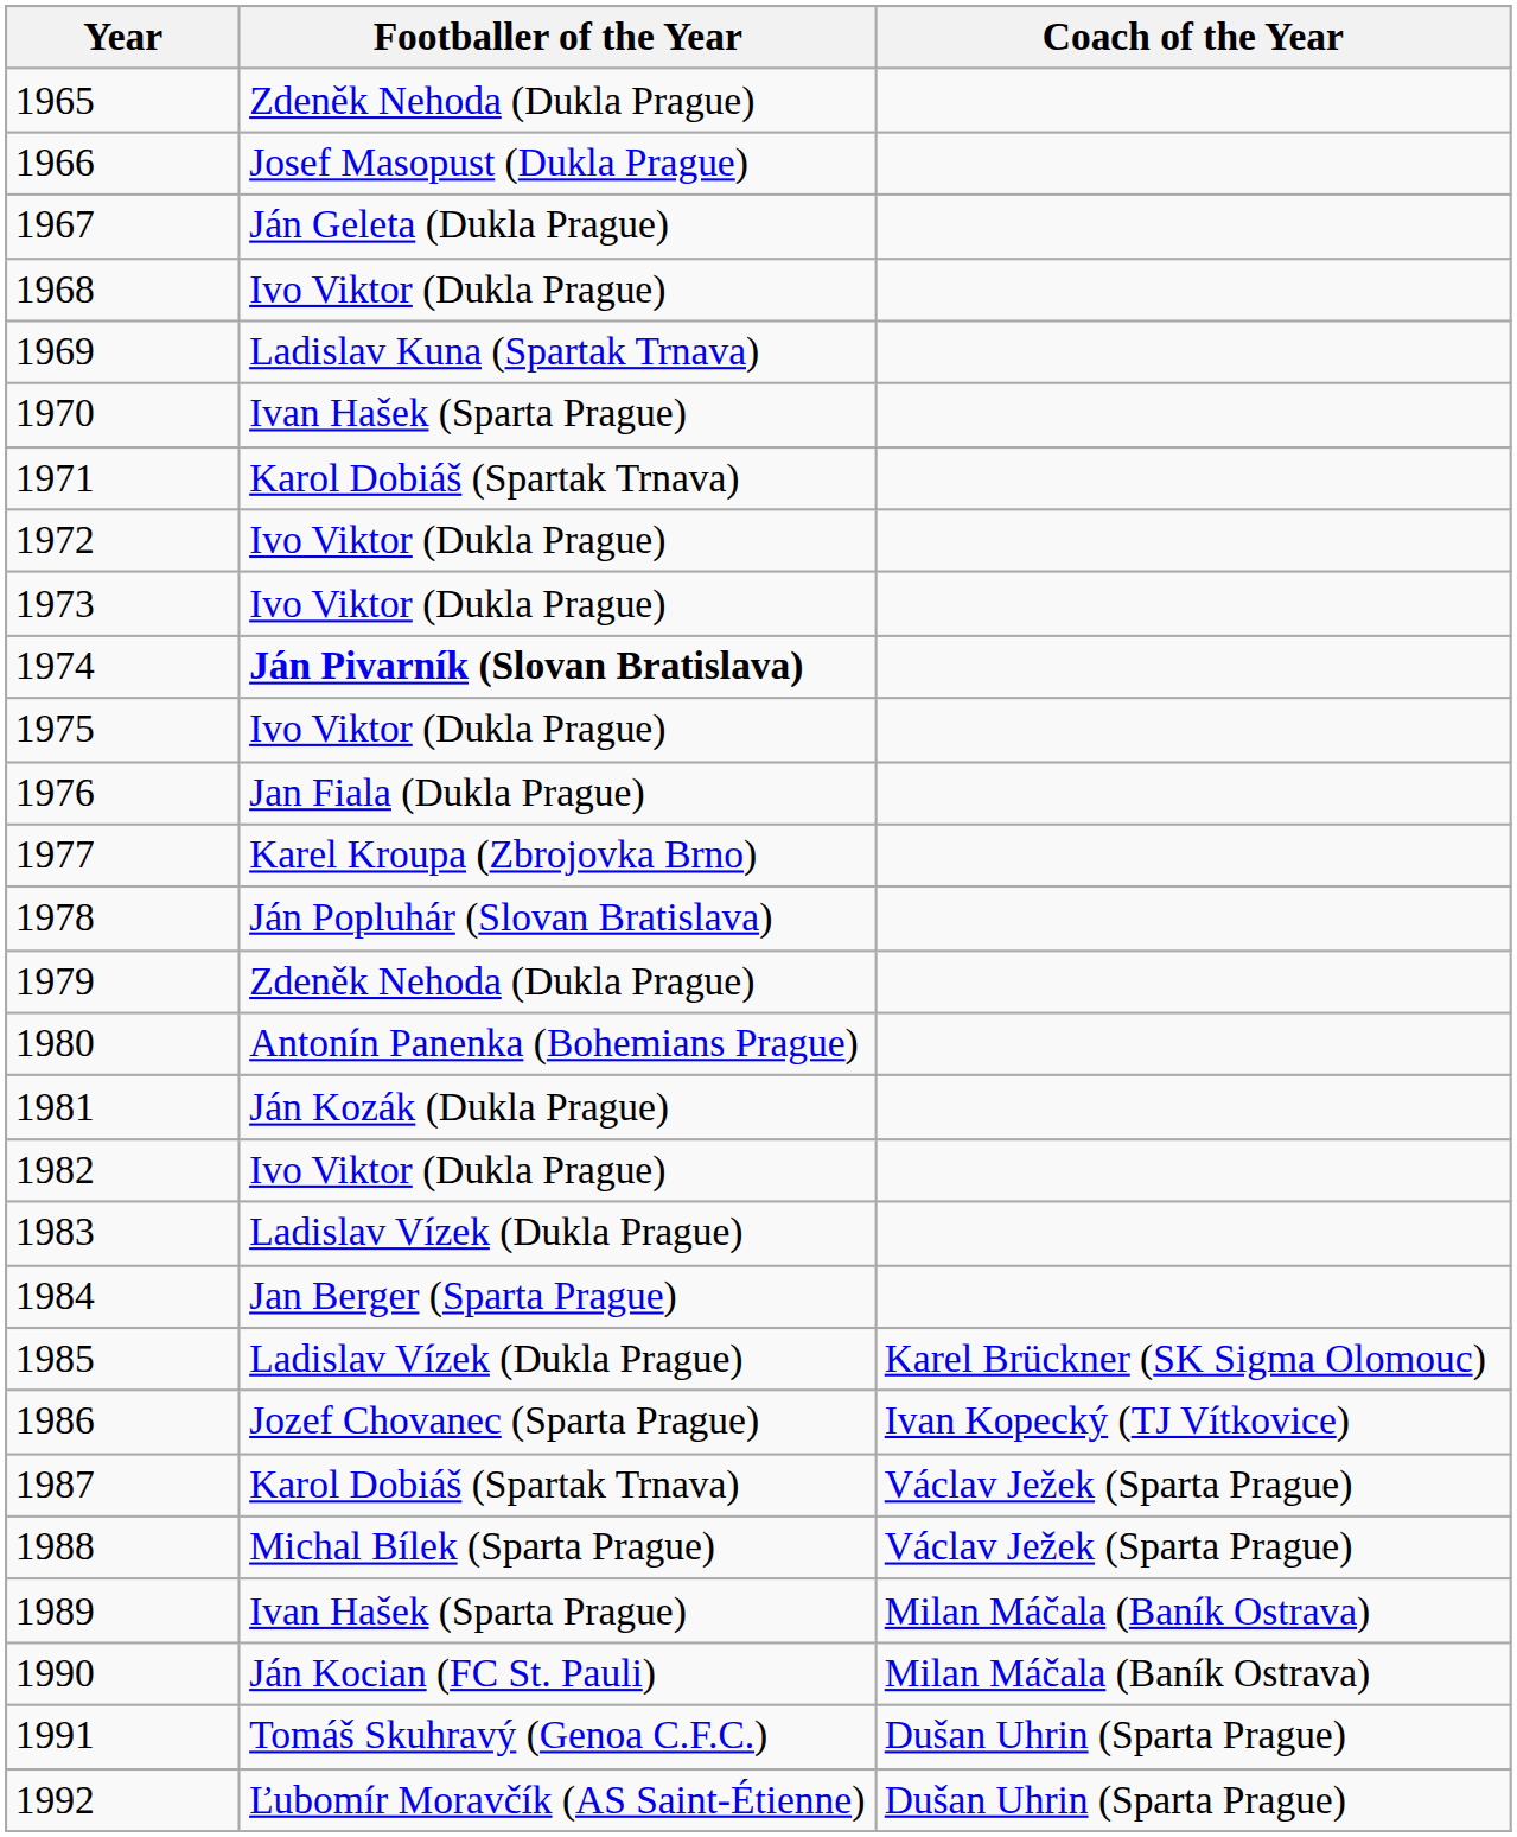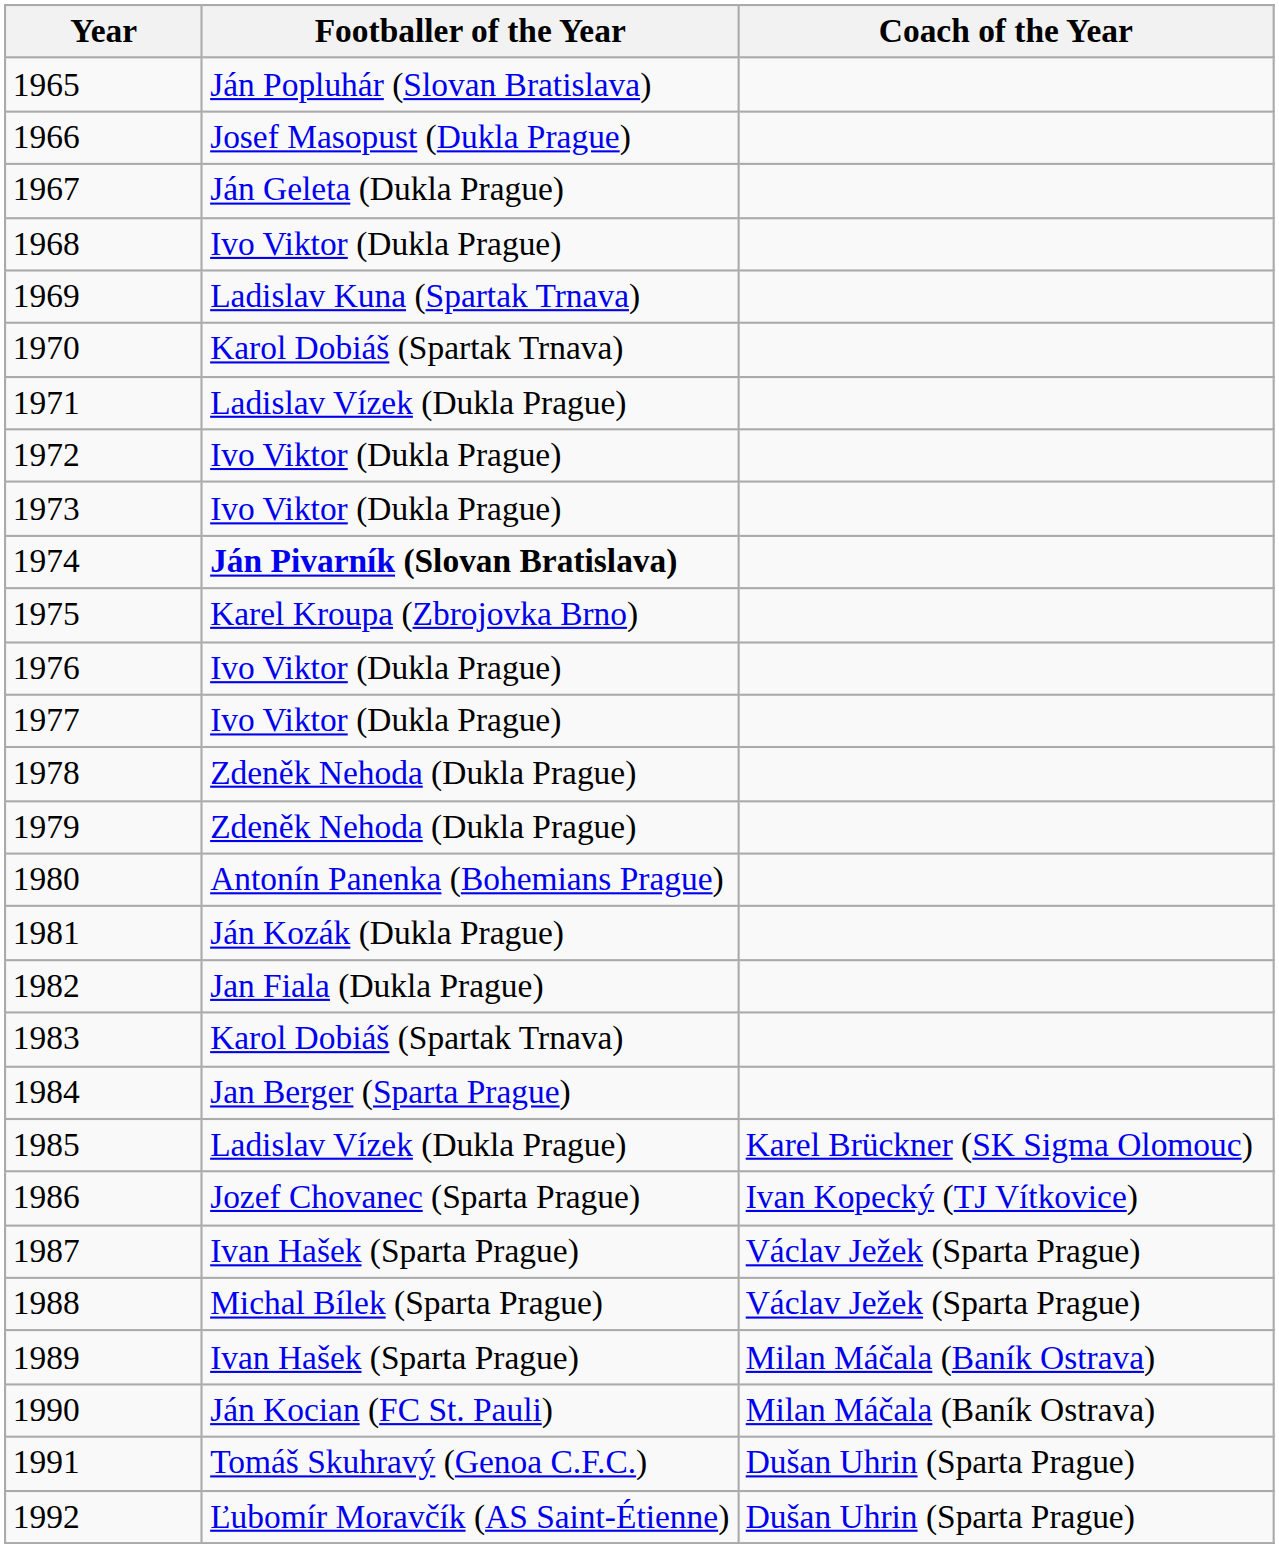 <table class="wikitable">
 <tr>
 <th width=5%>Year</th>
 <th width=15%>Footballer of the Year</th>
 <th width=15%>Coach of the Year</th>
 </tr>
 <tr>
 <td>1965</td>
-<td><a href='#'>Zdeněk Nehoda</a> (Dukla Prague)</td>
+<td><a href='#'>Ján Popluhár</a> (<a href='#'>Slovan Bratislava</a>)</td>
 <td></td>
 </tr>
 <tr>
 <td>1966</td>
 <td><a href='#'>Josef Masopust</a> (<a href='#'>Dukla Prague</a>)</td>
 <td></td>
 </tr>
 <tr |->
 <td>1967</td>
 <td><a href='#'>Ján Geleta</a> (Dukla Prague)</td>
 <td></td>
 </tr>
 <tr |->
 <td>1968</td>
 <td><a href='#'>Ivo Viktor</a> (Dukla Prague)</td>
 <td></td>
 </tr>
 <tr |->
 <td>1969</td>
 <td><a href='#'>Ladislav Kuna</a> (<a href='#'>Spartak Trnava</a>)</td>
 <td></td>
 </tr>
 <tr |->
 <td>1970</td>
-<td><a href='#'>Ivan Hašek</a> (Sparta Prague)</td>
+<td><a href='#'>Karol Dobiáš</a> (Spartak Trnava)</td>
 <td></td>
 </tr>
 <tr |->
 <td>1971</td>
-<td><a href='#'>Karol Dobiáš</a> (Spartak Trnava)</td>
+<td><a href='#'>Ladislav Vízek</a> (Dukla Prague)</td>
 <td></td>
 </tr>
 <tr |->
 <td>1972</td>
 <td><a href='#'>Ivo Viktor</a> (Dukla Prague)</td>
 <td></td>
 </tr>
 <tr |->
 <td>1973</td>
 <td><a href='#'>Ivo Viktor</a> (Dukla Prague)</td>
 <td></td>
 </tr>
 <tr |->
 <td>1974</td>
 <td><strong><a href='#'>Ján Pivarník</a> (Slovan Bratislava)</strong></td>
 <td></td>
 </tr>
 <tr |->
 <td>1975</td>
+<td><a href='#'>Karel Kroupa</a> (<a href='#'>Zbrojovka Brno</a>)</td>
+<td></td>
+</tr>
+<tr |->
+<td>1976</td>
 <td><a href='#'>Ivo Viktor</a> (Dukla Prague)</td>
 <td></td>
 </tr>
 <tr |->
-<td>1976</td>
-<td><a href='#'>Jan Fiala</a> (Dukla Prague)</td>
-<td></td>
-</tr>
-<tr |->
 <td>1977</td>
-<td><a href='#'>Karel Kroupa</a> (<a href='#'>Zbrojovka Brno</a>)</td>
+<td><a href='#'>Ivo Viktor</a> (Dukla Prague)</td>
 <td></td>
 </tr>
 <tr |->
 <td>1978</td>
-<td><a href='#'>Ján Popluhár</a> (<a href='#'>Slovan Bratislava</a>)</td>
+<td><a href='#'>Zdeněk Nehoda</a> (Dukla Prague)</td>
 <td></td>
 </tr>
 <tr |->
 <td>1979</td>
 <td><a href='#'>Zdeněk Nehoda</a> (Dukla Prague)</td>
 <td></td>
 </tr>
 <tr |->
 <td>1980</td>
 <td><a href='#'>Antonín Panenka</a> (<a href='#'>Bohemians Prague</a>)</td>
 <td></td>
 </tr>
 <tr |->
 <td>1981</td>
 <td><a href='#'>Ján Kozák</a> (Dukla Prague)</td>
 <td></td>
 </tr>
 <tr |->
 <td>1982</td>
-<td><a href='#'>Ivo Viktor</a> (Dukla Prague)</td>
+<td><a href='#'>Jan Fiala</a> (Dukla Prague)</td>
 <td></td>
 </tr>
 <tr |->
 <td>1983</td>
-<td><a href='#'>Ladislav Vízek</a> (Dukla Prague)</td>
+<td><a href='#'>Karol Dobiáš</a> (Spartak Trnava)</td>
 <td></td>
 </tr>
 <tr |->
 <td>1984</td>
 <td><a href='#'>Jan Berger</a> (<a href='#'>Sparta Prague</a>)</td>
 <td></td>
 </tr>
 <tr |->
 <td>1985</td>
 <td><a href='#'>Ladislav Vízek</a> (Dukla Prague)</td>
 <td><a href='#'>Karel Brückner</a> (<a href='#'>SK Sigma Olomouc</a>)</td>
 </tr>
 <tr |->
 <td>1986</td>
 <td><a href='#'>Jozef Chovanec</a> (Sparta Prague)</td>
 <td><a href='#'>Ivan Kopecký</a> (<a href='#'>TJ Vítkovice</a>)</td>
 </tr>
 <tr |->
 <td>1987</td>
-<td><a href='#'>Karol Dobiáš</a> (Spartak Trnava)</td>
+<td><a href='#'>Ivan Hašek</a> (Sparta Prague)</td>
 <td><a href='#'>Václav Ježek</a> (Sparta Prague)</td>
 </tr>
 <tr |->
 <td>1988</td>
 <td><a href='#'>Michal Bílek</a> (Sparta Prague)</td>
 <td><a href='#'>Václav Ježek</a> (Sparta Prague)</td>
 </tr>
 <tr |->
 <td>1989</td>
 <td><a href='#'>Ivan Hašek</a> (Sparta Prague)</td>
 <td><a href='#'>Milan Máčala</a> (<a href='#'>Baník Ostrava</a>)</td>
 </tr>
 <tr |->
 <td>1990</td>
 <td><a href='#'>Ján Kocian</a> (<a href='#'>FC St. Pauli</a>)</td>
 <td><a href='#'>Milan Máčala</a> (Baník Ostrava)</td>
 </tr>
 <tr |->
 <td>1991</td>
 <td><a href='#'>Tomáš Skuhravý</a> (<a href='#'>Genoa C.F.C.</a>)</td>
 <td><a href='#'>Dušan Uhrin</a> (Sparta Prague)</td>
 </tr>
 <tr |->
 <td>1992</td>
 <td><a href='#'>Ľubomír Moravčík</a> (<a href='#'>AS Saint-Étienne</a>)</td>
 <td><a href='#'>Dušan Uhrin</a> (Sparta Prague)</td>
 </tr>
 <tr>
 </tr>
 </table>
